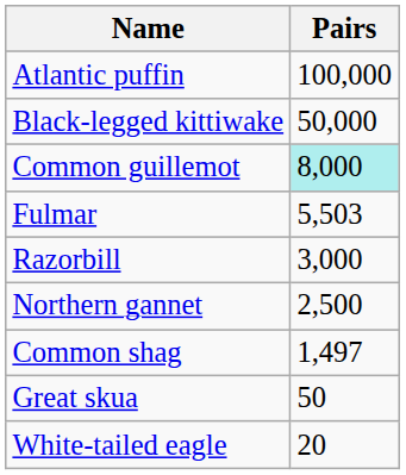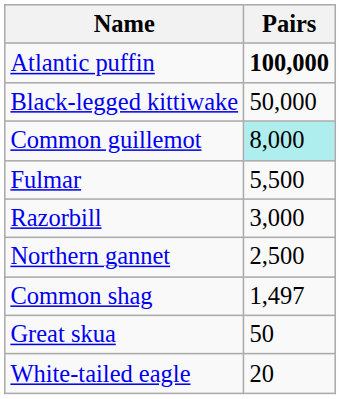 <table class="wikitable">
 <tr>
 <th>Name</th>
 <th>Pairs</th>
 </tr>
 <tr>
 <td><a href='#'>Atlantic puffin</a></td>
-<td>100,000</td>
+<td><strong>100,000</strong></td>
 </tr>
 <tr>
 <td><a href='#'>Black-legged kittiwake</a></td>
 <td>50,000</td>
 </tr>
 <tr>
 <td><a href='#'>Common guillemot</a></td>
 <td style="background: paleturquoise;">8,000</td>
 </tr>
 <tr>
 <td><a href='#'>Fulmar</a></td>
-<td>5,503</td>
+<td>5,500</td>
 </tr>
 <tr>
 <td><a href='#'>Razorbill</a></td>
 <td>3,000</td>
 </tr>
 <tr>
 <td><a href='#'>Northern gannet</a></td>
 <td>2,500</td>
 </tr>
 <tr>
 <td><a href='#'>Common shag</a></td>
 <td>1,497</td>
 </tr>
 <tr>
 <td><a href='#'>Great skua</a></td>
 <td>50</td>
 </tr>
 <tr>
 <td><a href='#'>White-tailed eagle</a></td>
 <td>20</td>
 </tr>
 </table>
